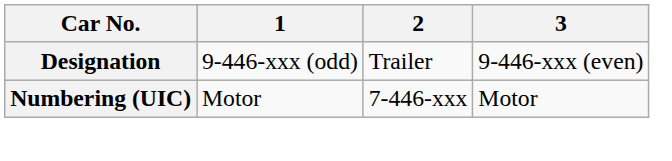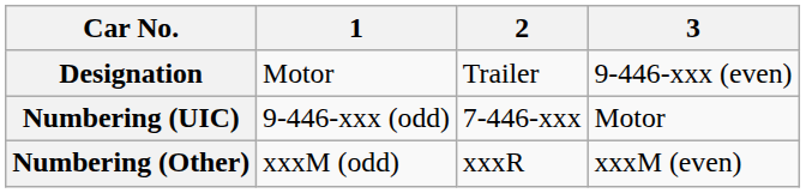 <table class="wikitable">
 <tr>
 <th>Car No.</th>
 <th>1</th>
 <th>2</th>
 <th>3</th>
 </tr>
 <tr>
 <th>Designation</th>
-<td>9-446-xxx (odd)</td>
+<td>Motor</td>
 <td>Trailer</td>
 <td>9-446-xxx (even)</td>
 </tr>
 <tr>
 <th>Numbering (UIC)</th>
-<td>Motor</td>
+<td>9-446-xxx (odd)</td>
 <td>7-446-xxx</td>
 <td>Motor</td>
 </tr>
+<tr>
+<th>Numbering (Other)</th>
+<td>xxxM (odd)</td>
+<td>xxxR</td>
+<td>xxxM (even)</td>
+</tr>
 </table>
